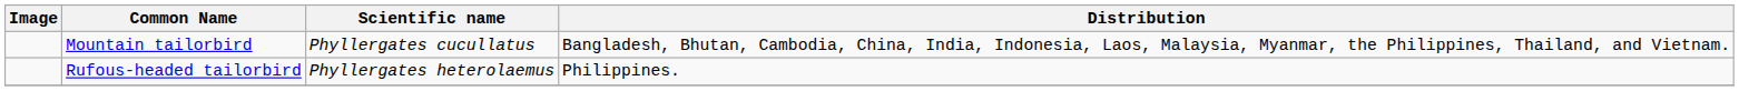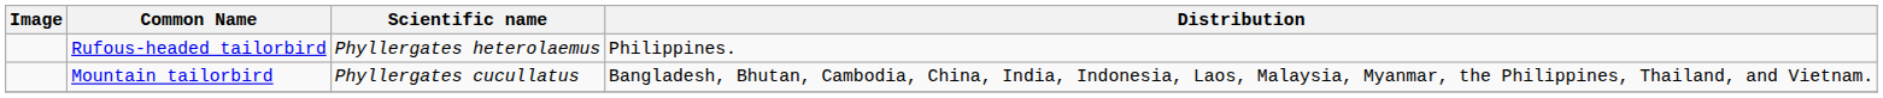 <table class="wikitable">
 <tr>
 <th>Image</th>
 <th>Common Name</th>
 <th>Scientific name</th>
 <th>Distribution</th>
 </tr>
 <tr>
 <td></td>
+<td><a href='#'>Rufous-headed tailorbird</a></td>
+<td><em>Phyllergates heterolaemus</em></td>
+<td>Philippines.</td>
+</tr>
+<tr>
+<td></td>
 <td><a href='#'>Mountain tailorbird</a></td>
 <td><em>Phyllergates cucullatus</em></td>
 <td>Bangladesh, Bhutan, Cambodia, China, India, Indonesia, Laos, Malaysia, Myanmar, the Philippines, Thailand, and Vietnam.</td>
 </tr>
 <tr>
-<td></td>
-<td><a href='#'>Rufous-headed tailorbird</a></td>
-<td><em>Phyllergates heterolaemus</em></td>
-<td>Philippines.</td>
-</tr>
-<tr>
 </tr>
 </table>
